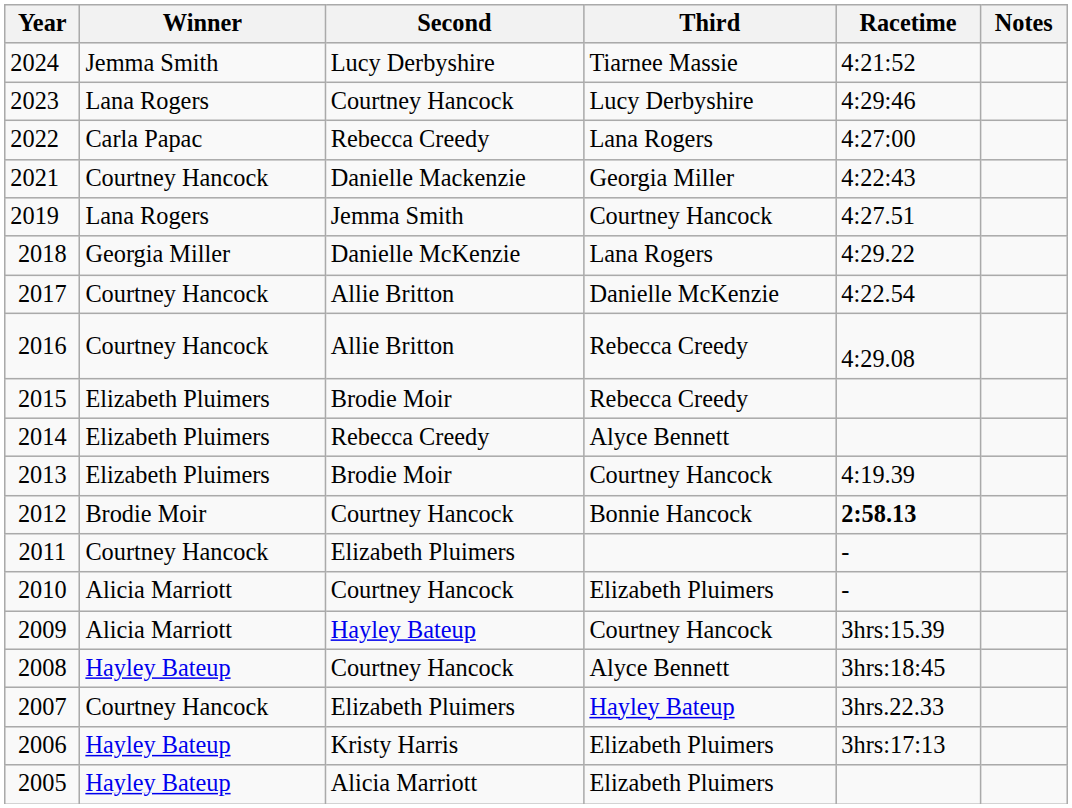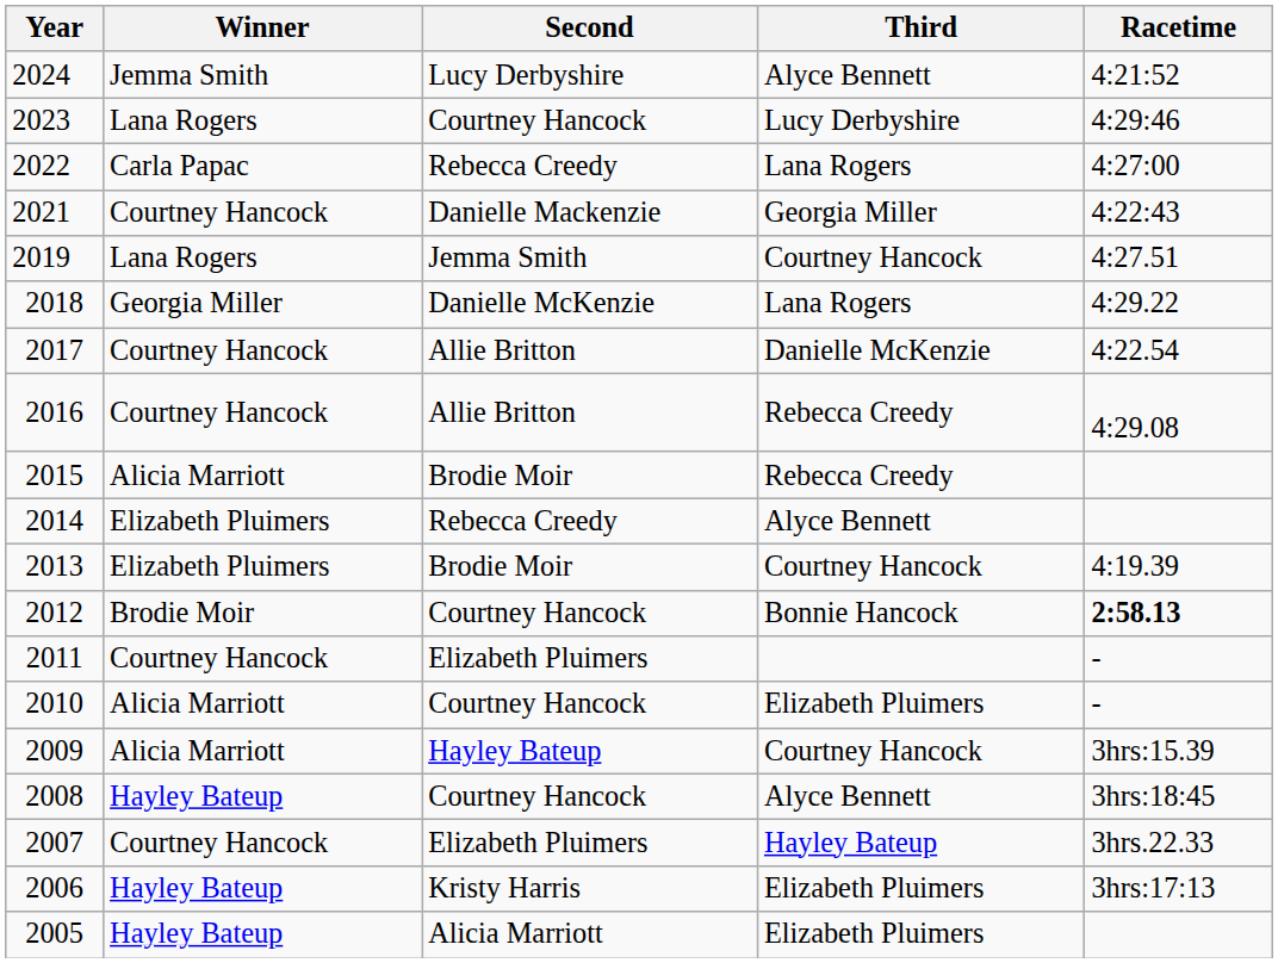 <table class="wikitable" width=700px>
 <tr>
 <th>Year</th>
 <th>Winner</th>
 <th>Second</th>
 <th>Third</th>
 <th>Racetime</th>
-<th>Notes</th>
 </tr>
 <tr>
 <td>2024</td>
 <td>Jemma Smith</td>
 <td>Lucy Derbyshire</td>
-<td>Tiarnee Massie</td>
+<td>Alyce Bennett </td>
 <td>4:21:52</td>
-<td></td>
 </tr>
 <tr>
 <td>2023</td>
 <td>Lana Rogers</td>
 <td>Courtney Hancock</td>
 <td>Lucy Derbyshire</td>
 <td>4:29:46</td>
-<td></td>
 </tr>
 <tr>
 <td>2022</td>
 <td>Carla Papac</td>
 <td>Rebecca Creedy </td>
 <td>Lana Rogers</td>
 <td>4:27:00</td>
-<td></td>
 </tr>
 <tr>
 <td>2021</td>
 <td>Courtney Hancock</td>
 <td>Danielle Mackenzie</td>
 <td>Georgia Miller</td>
 <td>4:22:43</td>
-<td></td>
 </tr>
 <tr>
 <td>2019</td>
 <td>Lana Rogers</td>
 <td>Jemma Smith</td>
 <td>Courtney Hancock</td>
 <td>4:27.51</td>
-<td></td>
 </tr>
 <tr>
 <td style="text-align:center;">2018</td>
 <td>Georgia Miller </td>
 <td>Danielle McKenzie </td>
 <td>Lana Rogers </td>
 <td>4:29.22</td>
-<td></td>
 </tr>
 <tr>
 <td style="text-align:center;">2017</td>
 <td>Courtney Hancock </td>
 <td>Allie Britton </td>
 <td>Danielle McKenzie </td>
 <td>4:22.54</td>
-<td></td>
 </tr>
 <tr>
 <td style="text-align:center;">2016</td>
 <td>Courtney Hancock </td>
 <td>Allie Britton </td>
 <td>Rebecca Creedy </td>
 <td><br>4:29.08</td>
-<td></td>
 </tr>
 <tr>
 <td style="text-align:center;">2015</td>
-<td>Elizabeth Pluimers </td>
+<td>Alicia Marriott </td>
 <td>Brodie Moir </td>
 <td>Rebecca Creedy </td>
-<td></td>
 <td></td>
 </tr>
 <tr>
 <td style="text-align:center;">2014</td>
 <td>Elizabeth Pluimers </td>
 <td>Rebecca Creedy </td>
 <td>Alyce Bennett </td>
 <td></td>
-<td></td>
 </tr>
 <tr>
 <td style="text-align:center;">2013</td>
 <td>Elizabeth Pluimers </td>
 <td>Brodie Moir </td>
 <td>Courtney Hancock </td>
 <td>4:19.39</td>
-<td></td>
 </tr>
 <tr>
 <td style="text-align:center;">2012</td>
 <td>Brodie Moir </td>
 <td>Courtney Hancock </td>
 <td>Bonnie Hancock </td>
 <td><strong>2:58.13</strong></td>
-<td></td>
 </tr>
 <tr>
 <td style="text-align:center;">2011</td>
 <td>Courtney Hancock </td>
 <td>Elizabeth Pluimers </td>
 <td></td>
 <td>-</td>
-<td></td>
 </tr>
 <tr>
 <td style="text-align:center;">2010</td>
 <td>Alicia Marriott </td>
 <td>Courtney Hancock </td>
 <td>Elizabeth Pluimers </td>
 <td>-</td>
-<td></td>
 </tr>
 <tr>
 <td style="text-align:center;">2009</td>
 <td>Alicia Marriott </td>
 <td><a href='#'>Hayley Bateup</a> </td>
 <td>Courtney Hancock </td>
 <td>3hrs:15.39</td>
-<td></td>
 </tr>
 <tr>
 <td style="text-align:center;">2008</td>
 <td><a href='#'>Hayley Bateup</a> </td>
 <td>Courtney Hancock </td>
 <td>Alyce Bennett </td>
 <td>3hrs:18:45</td>
-<td></td>
 </tr>
 <tr>
 <td style="text-align:center;">2007</td>
 <td>Courtney Hancock </td>
 <td>Elizabeth Pluimers </td>
 <td><a href='#'>Hayley Bateup</a> </td>
 <td>3hrs.22.33</td>
-<td></td>
 </tr>
 <tr>
 <td style="text-align:center;">2006</td>
 <td><a href='#'>Hayley Bateup</a> </td>
 <td>Kristy Harris </td>
 <td>Elizabeth Pluimers </td>
 <td>3hrs:17:13</td>
-<td></td>
 </tr>
 <tr>
 <td style="text-align:center;">2005</td>
 <td><a href='#'>Hayley Bateup</a> </td>
 <td>Alicia Marriott </td>
 <td>Elizabeth Pluimers </td>
 <td></td>
-<td></td>
 </tr>
 </table>
